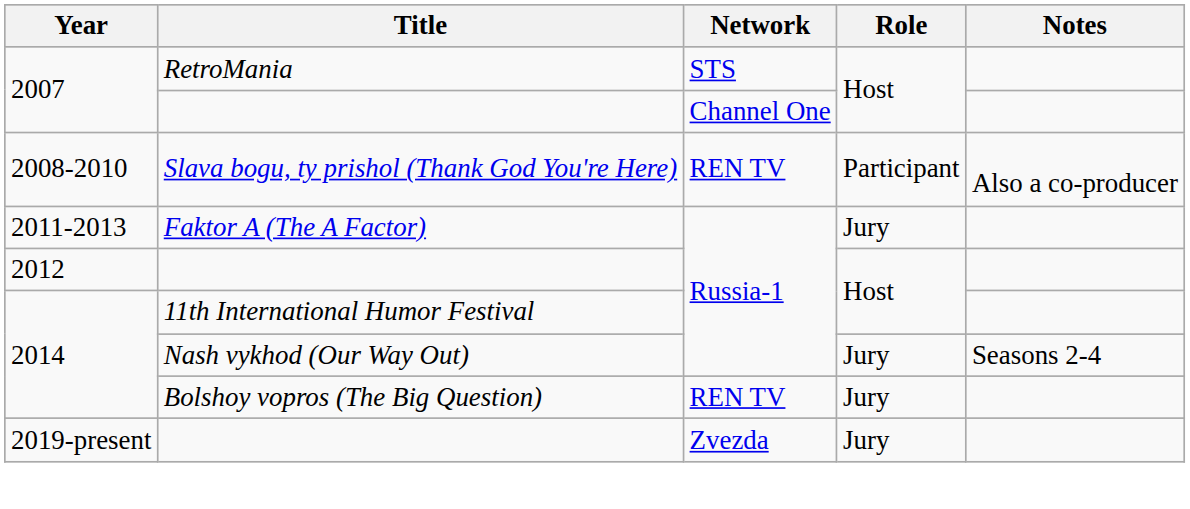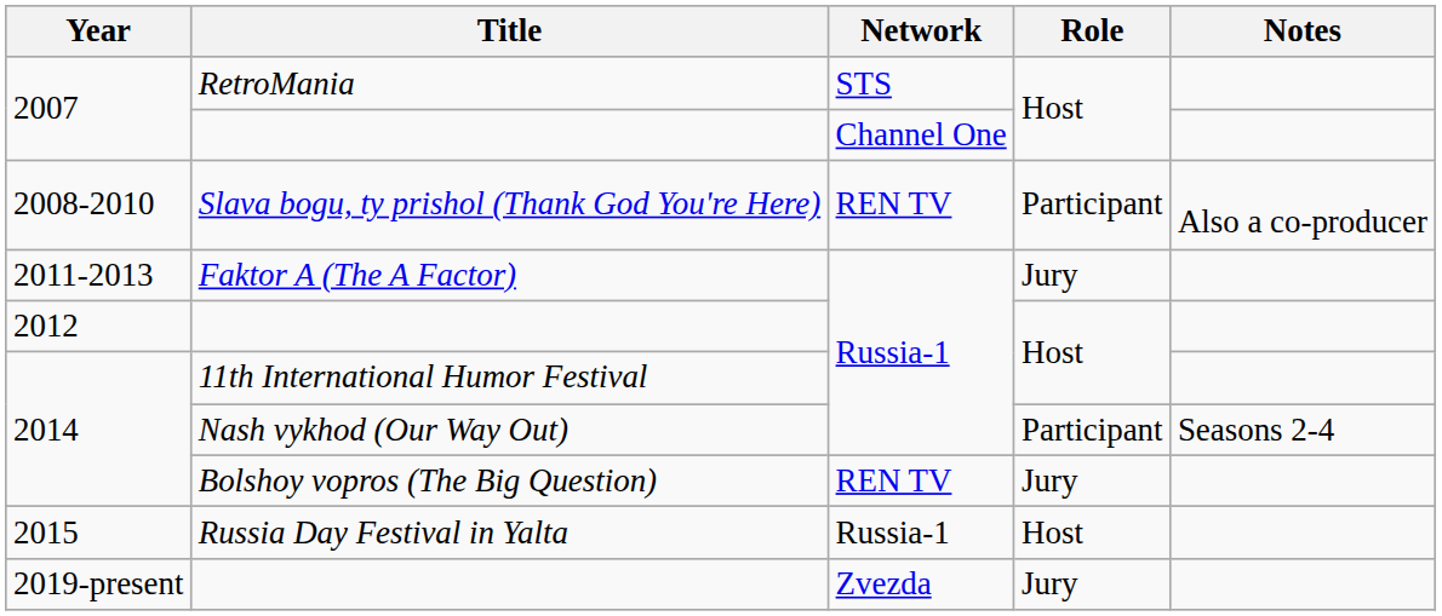 <table class="wikitable">
 <tr>
 <th>Year</th>
 <th>Title</th>
 <th>Network</th>
 <th>Role</th>
 <th>Notes</th>
 </tr>
 <tr>
 <td Rowspan="2">2007</td>
 <td><em>RetroMania</em></td>
 <td><a href='#'>STS</a></td>
 <td Rowspan="2">Host</td>
 <td></td>
 </tr>
 <tr>
 <td><em></em></td>
 <td><a href='#'>Channel One</a></td>
 <td></td>
 </tr>
 <tr>
 <td>2008-2010</td>
 <td><em><a href='#'>Slava bogu, ty prishol (Thank God You're Here)</a></em></td>
 <td><a href='#'>REN TV</a></td>
 <td>Participant</td>
 <td><br>Also a co-producer</td>
 </tr>
 <tr>
 <td>2011-2013</td>
 <td><em><a href='#'>Faktor A (The A Factor)</a></em></td>
 <td rowspan="4"><a href='#'>Russia-1</a></td>
 <td>Jury</td>
 <td></td>
 </tr>
 <tr>
 <td>2012</td>
 <td><em></em></td>
 <td rowspan="2">Host</td>
 <td></td>
 </tr>
 <tr>
 <td Rowspan="3">2014</td>
 <td><em>11th International Humor Festival</em></td>
 <td></td>
 </tr>
 <tr>
 <td><em>Nash vykhod (Our Way Out)</em></td>
-<td>Jury</td>
+<td>Participant</td>
 <td>Seasons 2-4</td>
 </tr>
 <tr>
 <td><em>Bolshoy vopros (The Big Question)</em></td>
 <td><a href='#'>REN TV</a></td>
 <td>Jury</td>
+<td></td>
+</tr>
+<tr>
+<td>2015</td>
+<td><em>Russia Day Festival in Yalta</em></td>
+<td>Russia-1</td>
+<td>Host</td>
 <td></td>
 </tr>
 <tr>
 <td>2019-present</td>
 <td><em></em></td>
 <td><a href='#'>Zvezda</a></td>
 <td>Jury</td>
 <td></td>
 </tr>
 </table>
